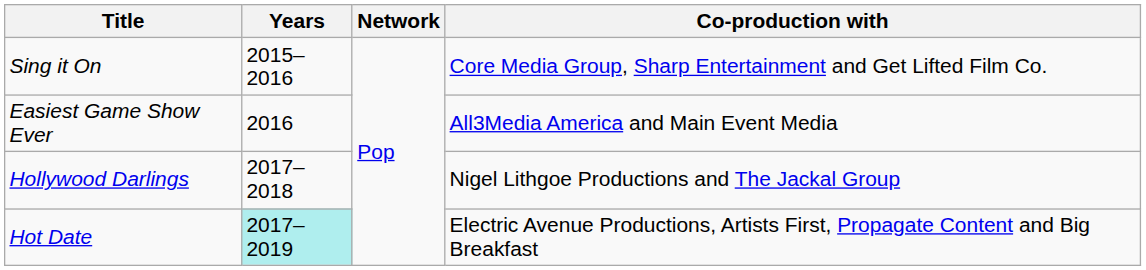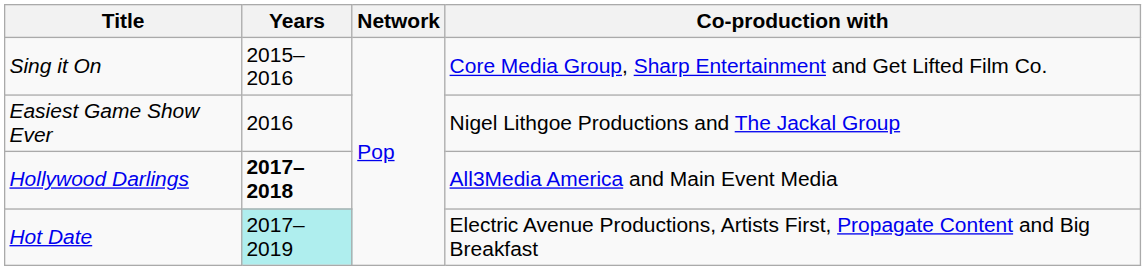 <table class="wikitable sortbale">
 <tr>
 <th>Title</th>
 <th>Years</th>
 <th>Network</th>
 <th>Co-production with</th>
 </tr>
 <tr>
 <td><em>Sing it On</em></td>
 <td>2015–2016</td>
 <td rowspan="6"><a href='#'>Pop</a></td>
 <td><a href='#'>Core Media Group</a>, <a href='#'>Sharp Entertainment</a> and Get Lifted Film Co.</td>
 </tr>
 <tr>
 <td><em>Easiest Game Show Ever</em></td>
 <td>2016</td>
-<td><a href='#'>All3Media America</a> and Main Event Media</td>
+<td>Nigel Lithgoe Productions and <a href='#'>The Jackal Group</a></td>
 </tr>
 <tr>
 <td><em><a href='#'>Hollywood Darlings</a></em></td>
-<td>2017–2018</td>
-<td>Nigel Lithgoe Productions and <a href='#'>The Jackal Group</a></td>
+<td><strong>2017–2018</strong></td>
+<td><a href='#'>All3Media America</a> and Main Event Media</td>
 </tr>
 <tr>
 <td><em><a href='#'>Hot Date</a></em></td>
 <td style="background: paleturquoise;">2017–2019</td>
 <td>Electric Avenue Productions, Artists First, <a href='#'>Propagate Content</a> and Big Breakfast</td>
 </tr>
 </table>
